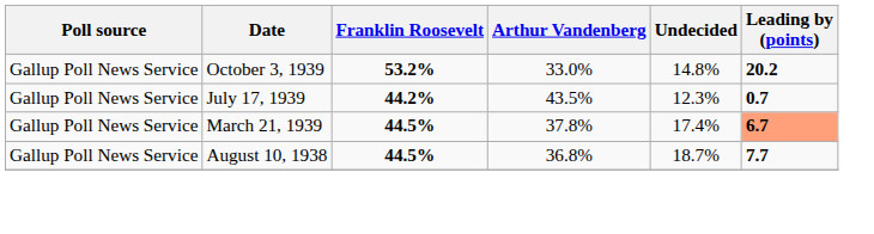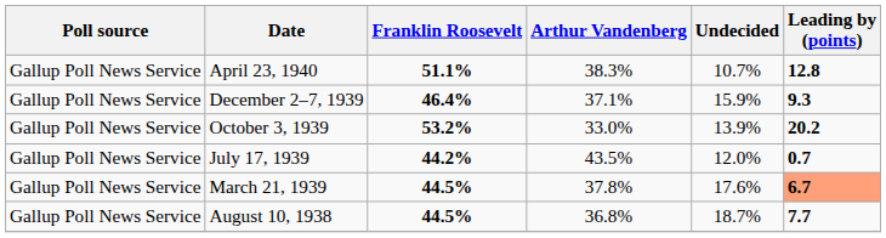 <table class="wikitable sortable collapsible collapsed">
 <tr>
 <th>Poll source</th>
 <th>Date</th>
 <th><a href='#'>Franklin Roosevelt</a><br><small></small></th>
 <th><a href='#'>Arthur Vandenberg</a><br><small></small></th>
 <th>Undecided</th>
 <th>Leading by<br>(<a href='#'>points</a>)</th>
 </tr>
 <tr>
 <td>Gallup Poll News Service</td>
+<td>April 23, 1940</td>
+<td align="center" ><strong>51.1%</strong></td>
+<td align="center">38.3%</td>
+<td align="center">10.7%</td>
+<td><strong>12.8</strong></td>
+</tr>
+<tr>
+<td>Gallup Poll News Service</td>
+<td>December 2–7, 1939</td>
+<td align="center" ><strong>46.4%</strong></td>
+<td align="center">37.1%</td>
+<td align="center">15.9%</td>
+<td><strong>9.3</strong></td>
+</tr>
+<tr>
+<td>Gallup Poll News Service</td>
 <td>October 3, 1939</td>
 <td align="center" ><strong>53.2%</strong></td>
 <td align="center">33.0%</td>
-<td align="center">14.8%</td>
+<td align="center">13.9%</td>
 <td><strong>20.2</strong></td>
 </tr>
 <tr>
 <td>Gallup Poll News Service</td>
 <td>July 17, 1939</td>
 <td align="center" ><strong>44.2%</strong></td>
 <td align="center">43.5%</td>
-<td align="center">12.3%</td>
+<td align="center">12.0%</td>
 <td><strong>0.7</strong></td>
 </tr>
 <tr>
 <td>Gallup Poll News Service</td>
 <td>March 21, 1939</td>
 <td align="center" ><strong>44.5%</strong></td>
 <td align="center">37.8%</td>
-<td align="center">17.4%</td>
+<td align="center">17.6%</td>
 <td style="background: lightsalmon;"><strong>6.7</strong></td>
 </tr>
 <tr>
 <td>Gallup Poll News Service</td>
 <td>August 10, 1938</td>
 <td align="center" ><strong>44.5%</strong></td>
 <td align="center">36.8%</td>
 <td align="center">18.7%</td>
 <td><strong>7.7</strong></td>
 </tr>
 <tr>
 </tr>
 </table>
